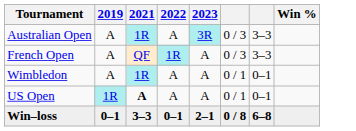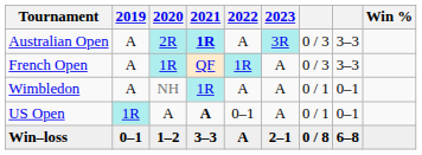 <table class=wikitable style=text-align:center>
 <tr>
 <th>Tournament</th>
 <th><a href='#'>2019</a></th>
+<th><a href='#'>2020</a></th>
 <th><a href='#'>2021</a></th>
 <th><a href='#'>2022</a></th>
 <th><a href='#'>2023</a></th>
 <th></th>
 <th></th>
 <th>Win %</th>
 </tr>
 <tr>
 <td style=text-align:left><a href='#'>Australian Open</a></td>
 <td>A</td>
-<td bgcolor=afeeee><a href='#'>1R</a></td>
+<td bgcolor=afeeee><a href='#'>2R</a></td>
+<td bgcolor=afeeee><strong><a href='#'>1R</a></strong></td>
 <td>A</td>
 <td bgcolor=afeeee><a href='#'>3R</a></td>
 <td>0 / 3</td>
 <td>3–3</td>
 <td></td>
 </tr>
 <tr>
 <td style=text-align:left><a href='#'>French Open</a></td>
 <td>A</td>
+<td bgcolor=afeeee><a href='#'>1R</a></td>
 <td bgcolor=ffebcd><a href='#'>QF</a></td>
 <td bgcolor=afeeee><a href='#'>1R</a></td>
 <td>A</td>
 <td>0 / 3</td>
 <td>3–3</td>
 <td></td>
 </tr>
 <tr>
 <td style=text-align:left><a href='#'>Wimbledon</a></td>
 <td>A</td>
+<td style=color:#767676>NH</td>
 <td style=background:#afeeee><a href='#'>1R</a></td>
 <td>A</td>
 <td>A</td>
 <td>0 / 1</td>
 <td>0–1</td>
 <td></td>
 </tr>
 <tr>
 <td style=text-align:left><a href='#'>US Open</a></td>
 <td bgcolor=afeeee><a href='#'>1R</a></td>
+<td>A</td>
 <td><strong>A</strong></td>
-<td>A</td>
+<td>0–1</td>
 <td>A</td>
 <td>0 / 1</td>
 <td>0–1</td>
 <td></td>
 </tr>
 <tr style=background:#efefef;font-weight:bold>
 <td style=text-align:left>Win–loss</td>
 <td>0–1</td>
+<td>1–2</td>
 <td>3–3</td>
-<td>0–1</td>
+<td>A</td>
 <td>2–1</td>
 <td>0 / 8</td>
 <td>6–8</td>
 <td></td>
 </tr>
 </table>
